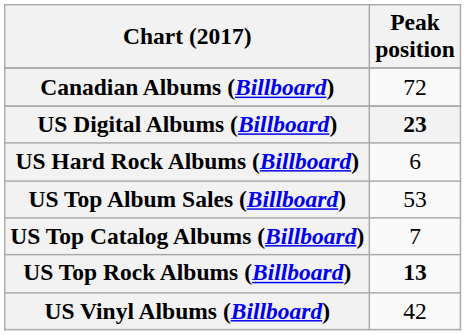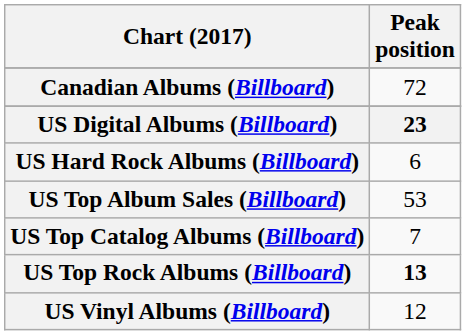 <table class="wikitable sortable plainrowheaders">
 <tr>
 <th>Chart (2017)</th>
 <th>Peak<br>position</th>
 </tr>
 <tr>
 </tr>
 <tr>
 <th scope="row">Canadian Albums (<em><a href='#'>Billboard</a></em>)</th>
 <td align="center">72</td>
 </tr>
 <tr>
 </tr>
 <tr>
 </tr>
 <tr>
 <th scope="row">US Digital Albums (<em><a href='#'>Billboard</a></em>)</th>
 <th align="center">23</th>
 </tr>
 <tr>
 <th scope="row">US Hard Rock Albums (<em><a href='#'>Billboard</a></em>)</th>
 <td align="center">6</td>
 </tr>
 <tr>
 <th scope="row">US Top Album Sales (<em><a href='#'>Billboard</a></em>)</th>
 <td align="center">53</td>
 </tr>
 <tr>
 <th scope="row">US Top Catalog Albums (<em><a href='#'>Billboard</a></em>)</th>
 <td align="center">7</td>
 </tr>
 <tr>
 <th scope="row">US Top Rock Albums (<em><a href='#'>Billboard</a></em>)</th>
 <td align="center"><strong>13</strong></td>
 </tr>
 <tr>
 <th scope="row">US Vinyl Albums (<em><a href='#'>Billboard</a></em>)</th>
-<td align="center">42</td>
+<td align="center">12</td>
 </tr>
 </table>
